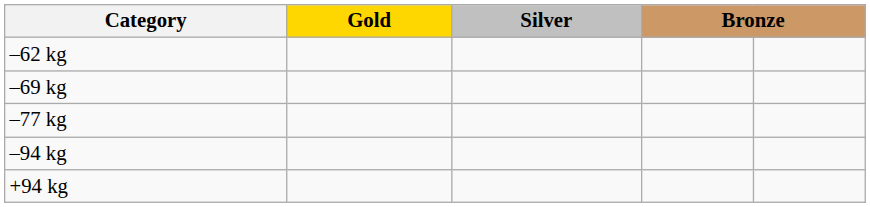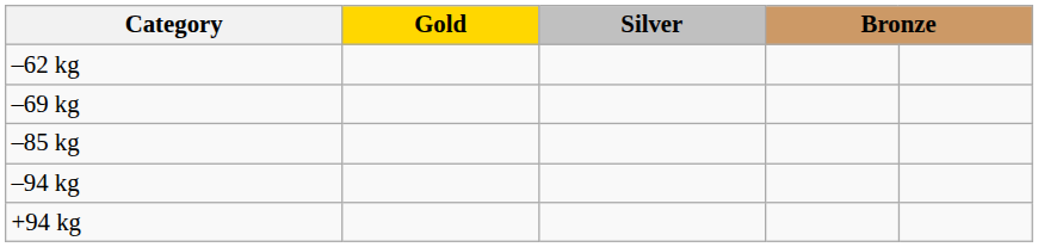 <table class=wikitable width=75%>
 <tr>
 <th>Category</th>
 <th style="background: gold">Gold</th>
 <th style="background: silver">Silver</th>
 <th style="background: #cc9966" colspan=2>Bronze</th>
 </tr>
 <tr>
 <td>–62 kg</td>
 <td></td>
 <td></td>
 <td></td>
 <td></td>
 </tr>
 <tr>
 <td>–69 kg</td>
 <td></td>
 <td></td>
 <td></td>
 <td></td>
 </tr>
 <tr>
-<td>–77 kg</td>
+<td>–85 kg</td>
 <td></td>
 <td></td>
 <td></td>
 <td></td>
 </tr>
 <tr>
 <td>–94 kg</td>
 <td></td>
 <td></td>
 <td></td>
 <td></td>
 </tr>
 <tr>
 <td>+94 kg</td>
 <td></td>
 <td></td>
 <td></td>
 <td></td>
 </tr>
 </table>
